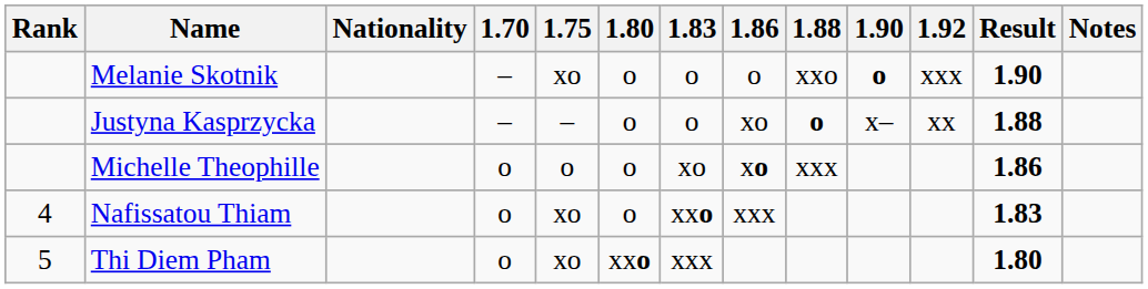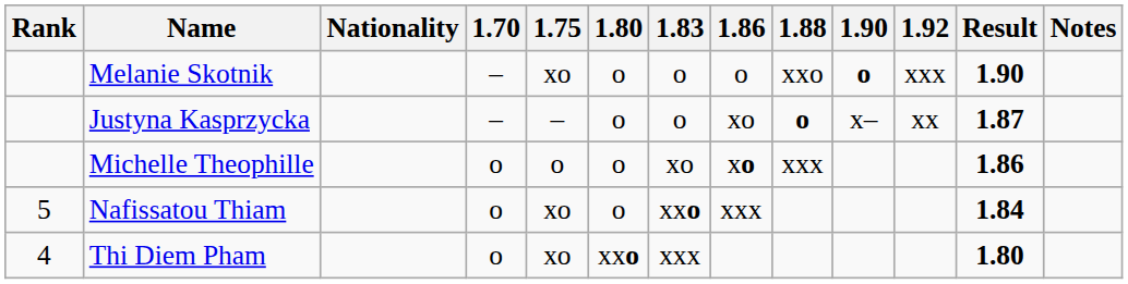 <table class="wikitable sortable" style="text-align:center;font-size:95%">
 <tr>
 <th>Rank</th>
 <th>Name</th>
 <th>Nationality</th>
 <th>1.70</th>
 <th>1.75</th>
 <th>1.80</th>
 <th>1.83</th>
 <th>1.86</th>
 <th>1.88</th>
 <th>1.90</th>
 <th>1.92</th>
 <th>Result</th>
 <th>Notes</th>
 </tr>
 <tr>
 <td></td>
 <td align=left><a href='#'>Melanie Skotnik</a></td>
 <td align=left></td>
 <td>–</td>
 <td>xo</td>
 <td>o</td>
 <td>o</td>
 <td>o</td>
 <td>xxo</td>
 <td><strong>o</strong></td>
 <td>xxx</td>
 <td><strong>1.90</strong></td>
 <td></td>
 </tr>
 <tr>
 <td></td>
 <td align=left><a href='#'>Justyna Kasprzycka</a></td>
 <td align=left></td>
 <td>–</td>
 <td>–</td>
 <td>o</td>
 <td>o</td>
 <td>xo</td>
 <td><strong>o</strong></td>
 <td>x–</td>
 <td>xx</td>
-<td><strong>1.88</strong></td>
+<td><strong>1.87</strong></td>
 <td></td>
 </tr>
 <tr>
 <td></td>
 <td align=left><a href='#'>Michelle Theophille</a></td>
 <td align=left></td>
 <td>o</td>
 <td>o</td>
 <td>o</td>
 <td>xo</td>
 <td>x<strong>o</strong></td>
 <td>xxx</td>
 <td></td>
 <td></td>
 <td><strong>1.86</strong></td>
 <td></td>
 </tr>
 <tr>
-<td>4</td>
+<td>5</td>
 <td align=left><a href='#'>Nafissatou Thiam</a></td>
 <td align=left></td>
 <td>o</td>
 <td>xo</td>
 <td>o</td>
 <td>xx<strong>o</strong></td>
 <td>xxx</td>
 <td></td>
 <td></td>
 <td></td>
-<td><strong>1.83</strong></td>
+<td><strong>1.84</strong></td>
 <td></td>
 </tr>
 <tr>
-<td>5</td>
+<td>4</td>
 <td align=left><a href='#'>Thi Diem Pham</a></td>
 <td align=left></td>
 <td>o</td>
 <td>xo</td>
 <td>xx<strong>o</strong></td>
 <td>xxx</td>
 <td></td>
 <td></td>
 <td></td>
 <td></td>
 <td><strong>1.80</strong></td>
 <td></td>
 </tr>
 </table>
